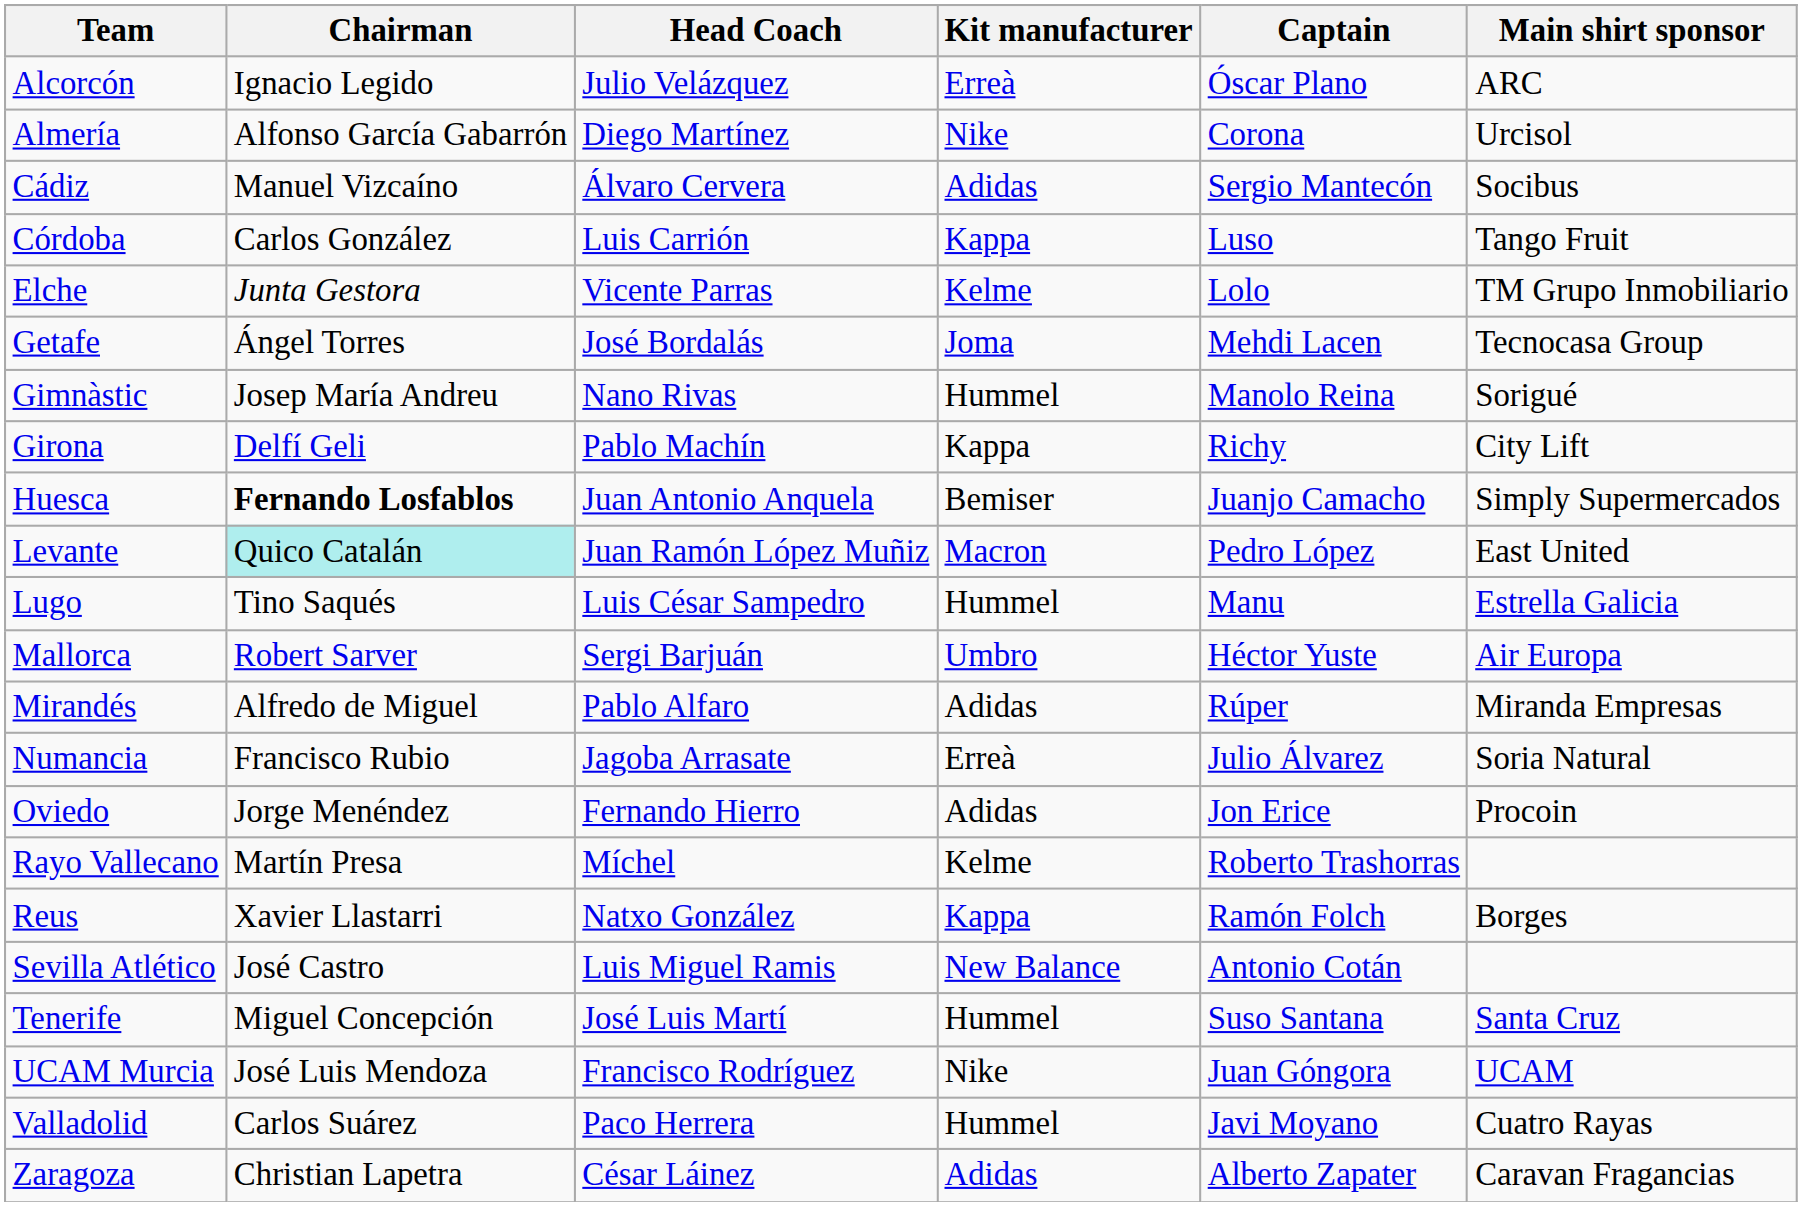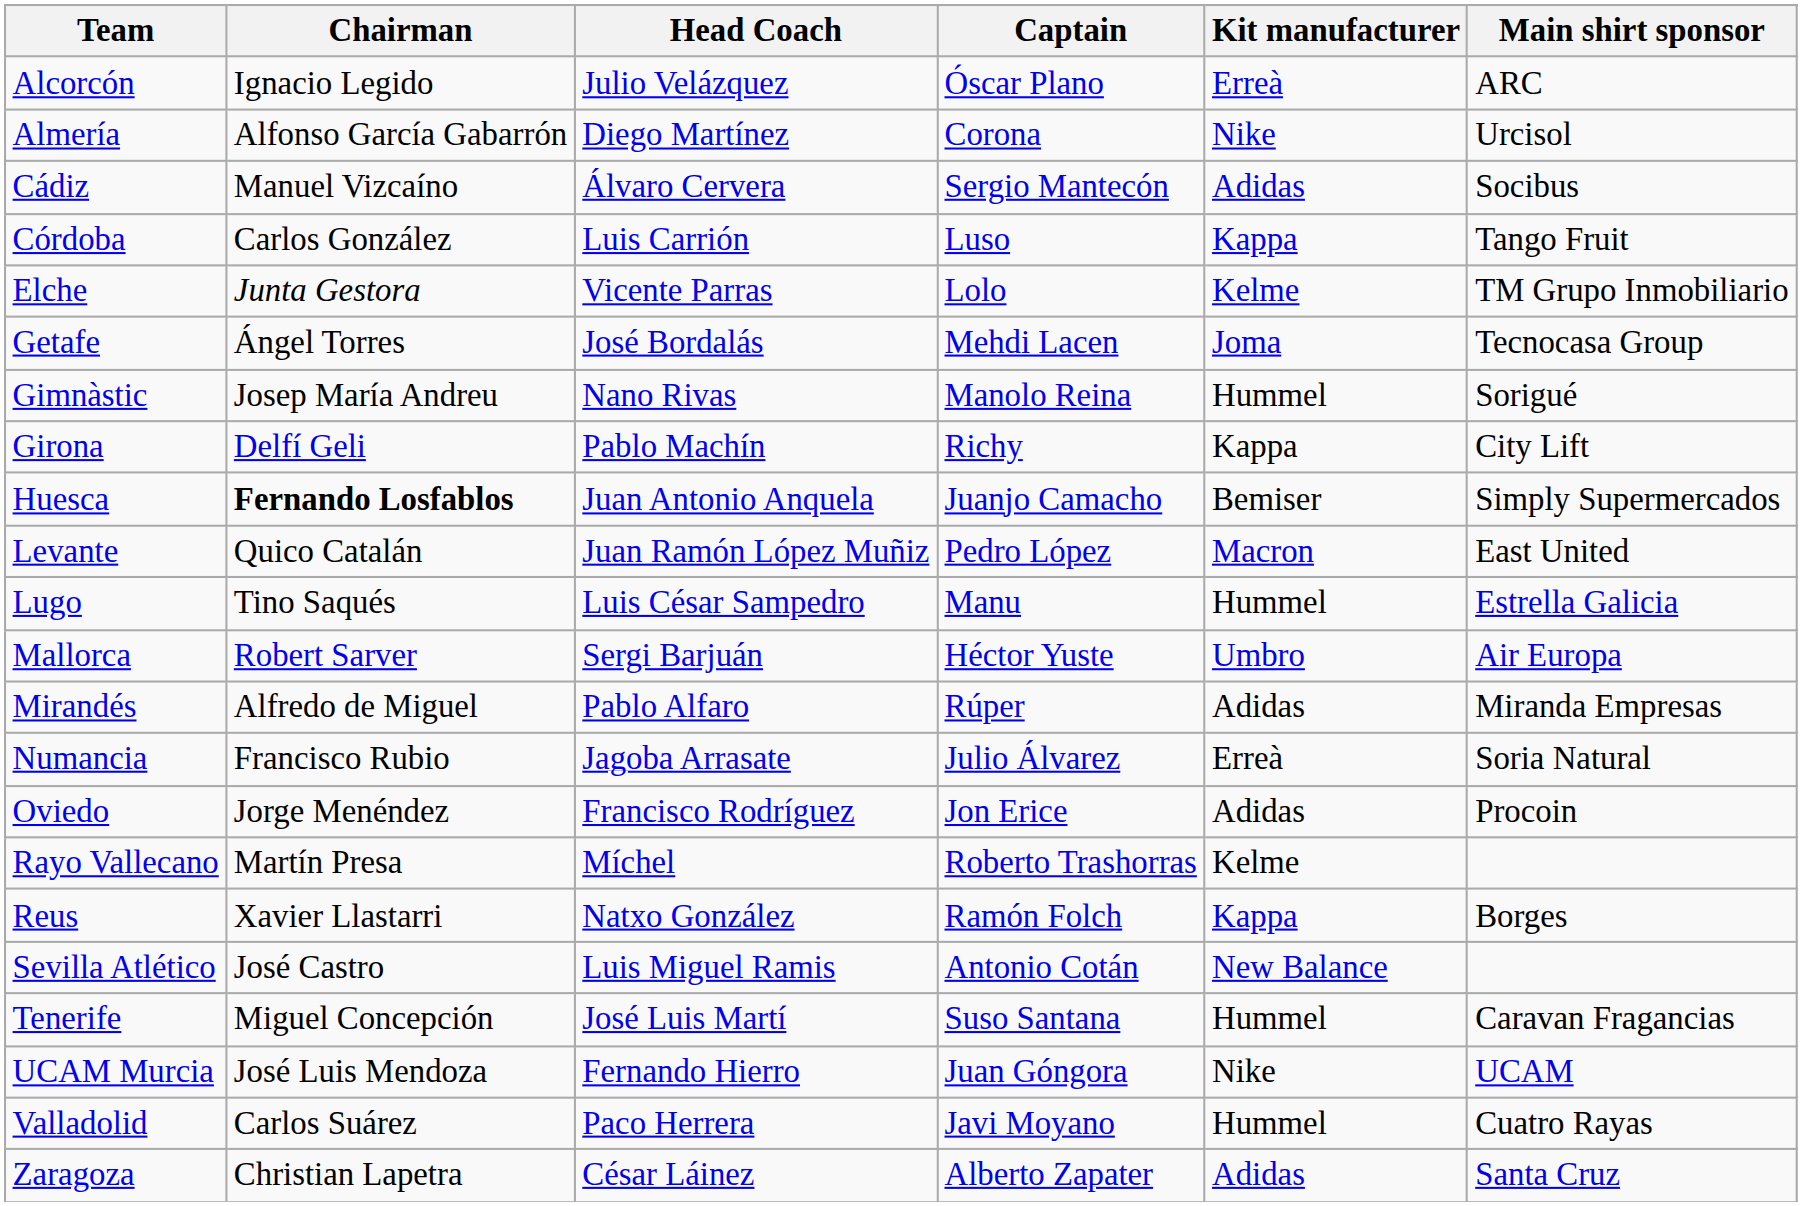 <table class="wikitable sortable" style="text-align: left;">
 <tr>
 <th>Team</th>
 <th>Chairman</th>
 <th>Head Coach</th>
+<th>Captain</th>
 <th>Kit manufacturer</th>
-<th>Captain</th>
 <th>Main shirt sponsor</th>
 </tr>
 <tr>
 <td><a href='#'>Alcorcón</a></td>
 <td>Ignacio Legido </td>
 <td> <a href='#'>Julio Velázquez</a></td>
+<td> <a href='#'>Óscar Plano</a></td>
 <td><a href='#'>Erreà</a></td>
-<td> <a href='#'>Óscar Plano</a></td>
 <td>ARC</td>
 </tr>
 <tr>
 <td><a href='#'>Almería</a></td>
 <td>Alfonso García Gabarrón</td>
 <td> <a href='#'>Diego Martínez</a></td>
+<td> <a href='#'>Corona</a></td>
 <td><a href='#'>Nike</a></td>
-<td> <a href='#'>Corona</a></td>
 <td>Urcisol</td>
 </tr>
 <tr>
 <td><a href='#'>Cádiz</a></td>
 <td>Manuel Vizcaíno</td>
 <td> <a href='#'>Álvaro Cervera</a></td>
+<td> <a href='#'>Sergio Mantecón</a></td>
 <td><a href='#'>Adidas</a></td>
-<td> <a href='#'>Sergio Mantecón</a></td>
 <td>Socibus</td>
 </tr>
 <tr>
 <td><a href='#'>Córdoba</a></td>
 <td>Carlos González</td>
 <td> <a href='#'>Luis Carrión</a></td>
+<td> <a href='#'>Luso</a></td>
 <td><a href='#'>Kappa</a></td>
-<td> <a href='#'>Luso</a></td>
 <td>Tango Fruit</td>
 </tr>
 <tr>
 <td><a href='#'>Elche</a></td>
 <td><em>Junta Gestora</em></td>
 <td> <a href='#'>Vicente Parras</a></td>
+<td> <a href='#'>Lolo</a></td>
 <td><a href='#'>Kelme</a></td>
-<td> <a href='#'>Lolo</a></td>
 <td>TM Grupo Inmobiliario</td>
 </tr>
 <tr>
 <td><a href='#'>Getafe</a></td>
 <td>Ángel Torres</td>
 <td> <a href='#'>José Bordalás</a></td>
+<td> <a href='#'>Mehdi Lacen</a></td>
 <td><a href='#'>Joma</a></td>
-<td> <a href='#'>Mehdi Lacen</a></td>
 <td>Tecnocasa Group</td>
 </tr>
 <tr>
 <td><a href='#'>Gimnàstic</a></td>
 <td>Josep María Andreu</td>
 <td> <a href='#'>Nano Rivas</a></td>
+<td> <a href='#'>Manolo Reina</a></td>
 <td>Hummel</td>
-<td> <a href='#'>Manolo Reina</a></td>
 <td>Sorigué</td>
 </tr>
 <tr>
 <td><a href='#'>Girona</a></td>
 <td><a href='#'>Delfí Geli</a></td>
 <td> <a href='#'>Pablo Machín</a></td>
+<td> <a href='#'>Richy</a></td>
 <td>Kappa</td>
-<td> <a href='#'>Richy</a></td>
 <td>City Lift</td>
 </tr>
 <tr>
 <td><a href='#'>Huesca</a></td>
 <td><strong>Fernando Losfablos</strong></td>
 <td> <a href='#'>Juan Antonio Anquela</a></td>
+<td> <a href='#'>Juanjo Camacho</a></td>
 <td>Bemiser</td>
-<td> <a href='#'>Juanjo Camacho</a></td>
 <td>Simply Supermercados</td>
 </tr>
 <tr>
 <td><a href='#'>Levante</a></td>
-<td style="background: paleturquoise;">Quico Catalán</td>
+<td>Quico Catalán</td>
 <td> <a href='#'>Juan Ramón López Muñiz</a></td>
+<td> <a href='#'>Pedro López</a></td>
 <td><a href='#'>Macron</a></td>
-<td> <a href='#'>Pedro López</a></td>
 <td>East United</td>
 </tr>
 <tr>
 <td><a href='#'>Lugo</a></td>
 <td>Tino Saqués</td>
 <td> <a href='#'>Luis César Sampedro</a></td>
+<td> <a href='#'>Manu</a></td>
 <td>Hummel</td>
-<td> <a href='#'>Manu</a></td>
 <td><a href='#'>Estrella Galicia</a></td>
 </tr>
 <tr>
 <td><a href='#'>Mallorca</a></td>
 <td><a href='#'>Robert Sarver</a></td>
 <td> <a href='#'>Sergi Barjuán</a></td>
+<td> <a href='#'>Héctor Yuste</a></td>
 <td><a href='#'>Umbro</a></td>
-<td> <a href='#'>Héctor Yuste</a></td>
 <td><a href='#'>Air Europa</a></td>
 </tr>
 <tr>
 <td><a href='#'>Mirandés</a></td>
 <td>Alfredo de Miguel</td>
 <td> <a href='#'>Pablo Alfaro</a></td>
+<td> <a href='#'>Rúper</a></td>
 <td>Adidas</td>
-<td> <a href='#'>Rúper</a></td>
 <td>Miranda Empresas</td>
 </tr>
 <tr>
 <td><a href='#'>Numancia</a></td>
 <td>Francisco Rubio</td>
 <td> <a href='#'>Jagoba Arrasate</a></td>
+<td> <a href='#'>Julio Álvarez</a></td>
 <td>Erreà</td>
-<td> <a href='#'>Julio Álvarez</a></td>
 <td>Soria Natural</td>
 </tr>
 <tr>
 <td><a href='#'>Oviedo</a></td>
 <td>Jorge Menéndez</td>
-<td> <a href='#'>Fernando Hierro</a></td>
+<td> <a href='#'>Francisco Rodríguez</a></td>
+<td> <a href='#'>Jon Erice</a></td>
 <td>Adidas</td>
-<td> <a href='#'>Jon Erice</a></td>
 <td>Procoin</td>
 </tr>
 <tr>
 <td><a href='#'>Rayo Vallecano</a></td>
 <td>Martín Presa</td>
 <td> <a href='#'>Míchel</a></td>
+<td> <a href='#'>Roberto Trashorras</a></td>
 <td>Kelme</td>
-<td> <a href='#'>Roberto Trashorras</a></td>
 <td></td>
 </tr>
 <tr>
 <td><a href='#'>Reus</a></td>
 <td>Xavier Llastarri</td>
 <td> <a href='#'>Natxo González</a></td>
+<td> <a href='#'>Ramón Folch</a></td>
 <td><a href='#'>Kappa</a></td>
-<td> <a href='#'>Ramón Folch</a></td>
 <td>Borges</td>
 </tr>
 <tr>
 <td><a href='#'>Sevilla Atlético</a></td>
 <td>José Castro</td>
 <td> <a href='#'>Luis Miguel Ramis</a></td>
+<td> <a href='#'>Antonio Cotán</a></td>
 <td><a href='#'>New Balance</a></td>
-<td> <a href='#'>Antonio Cotán</a></td>
 <td></td>
 </tr>
 <tr>
 <td><a href='#'>Tenerife</a></td>
 <td>Miguel Concepción</td>
 <td> <a href='#'>José Luis Martí</a></td>
+<td> <a href='#'>Suso Santana</a></td>
 <td>Hummel</td>
-<td> <a href='#'>Suso Santana</a></td>
-<td><a href='#'>Santa Cruz</a></td>
+<td>Caravan Fragancias</td>
 </tr>
 <tr>
 <td><a href='#'>UCAM Murcia</a></td>
 <td>José Luis Mendoza</td>
-<td> <a href='#'>Francisco Rodríguez</a></td>
+<td> <a href='#'>Fernando Hierro</a></td>
+<td> <a href='#'>Juan Góngora</a></td>
 <td>Nike</td>
-<td> <a href='#'>Juan Góngora</a></td>
 <td><a href='#'>UCAM</a></td>
 </tr>
 <tr>
 <td><a href='#'>Valladolid</a></td>
 <td>Carlos Suárez</td>
 <td> <a href='#'>Paco Herrera</a></td>
+<td> <a href='#'>Javi Moyano</a></td>
 <td>Hummel</td>
-<td> <a href='#'>Javi Moyano</a></td>
 <td>Cuatro Rayas</td>
 </tr>
 <tr>
 <td><a href='#'>Zaragoza</a></td>
 <td>Christian Lapetra</td>
 <td> <a href='#'>César Láinez</a></td>
+<td> <a href='#'>Alberto Zapater</a></td>
 <td><a href='#'>Adidas</a></td>
-<td> <a href='#'>Alberto Zapater</a></td>
-<td>Caravan Fragancias</td>
+<td><a href='#'>Santa Cruz</a></td>
 </tr>
 </table>
